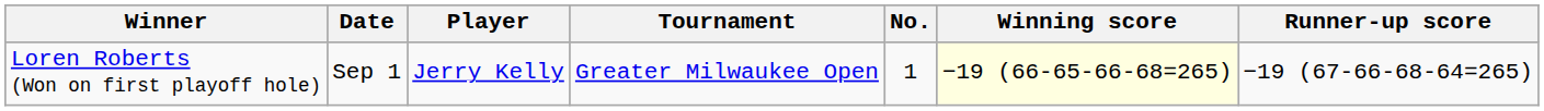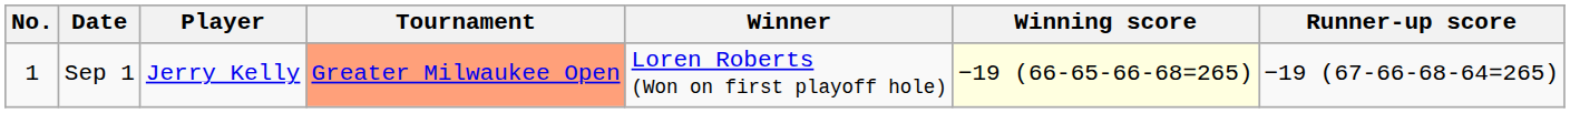 <table class="wikitable" style="font-size:95%;">
 <tr>
-<th>Winner</th>
+<th>No.</th>
 <th>Date</th>
 <th>Player</th>
 <th>Tournament</th>
-<th>No.</th>
+<th>Winner</th>
 <th>Winning score</th>
 <th>Runner-up score</th>
 </tr>
 <tr>
-<td> <a href='#'>Loren Roberts</a><br><small>(Won on first playoff hole)</small></td>
+<td align=center>1</td>
 <td>Sep 1</td>
 <td> <a href='#'>Jerry Kelly</a></td>
-<td><a href='#'>Greater Milwaukee Open</a></td>
-<td align=center>1</td>
+<td style="background: lightsalmon;"><a href='#'>Greater Milwaukee Open</a></td>
+<td> <a href='#'>Loren Roberts</a><br><small>(Won on first playoff hole)</small></td>
 <td style="background: lightyellow;">−19 (66-65-66-68=265)</td>
 <td>−19 (67-66-68-64=265)</td>
 </tr>
 </table>
